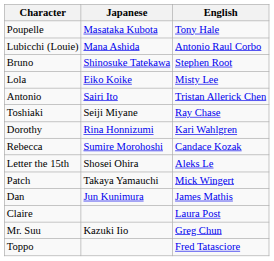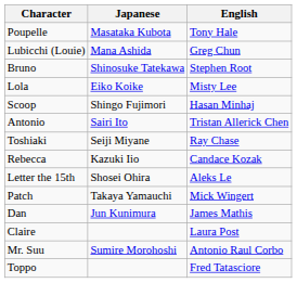 <table class="wikitable">
 <tr>
 <th>Character</th>
 <th>Japanese</th>
 <th>English</th>
 </tr>
 <tr>
 <td>Poupelle</td>
 <td><a href='#'>Masataka Kubota</a></td>
 <td><a href='#'>Tony Hale</a></td>
 </tr>
 <tr>
 <td>Lubicchi (Louie)</td>
 <td><a href='#'>Mana Ashida</a></td>
-<td><a href='#'>Antonio Raul Corbo</a></td>
+<td><a href='#'>Greg Chun</a></td>
 </tr>
 <tr>
 <td>Bruno</td>
 <td><a href='#'>Shinosuke Tatekawa</a></td>
 <td><a href='#'>Stephen Root</a></td>
 </tr>
 <tr>
 <td>Lola</td>
 <td><a href='#'>Eiko Koike</a></td>
 <td><a href='#'>Misty Lee</a></td>
 </tr>
 <tr>
+<td>Scoop</td>
+<td>Shingo Fujimori</td>
+<td><a href='#'>Hasan Minhaj</a></td>
+</tr>
+<tr>
 <td>Antonio</td>
 <td><a href='#'>Sairi Ito</a></td>
 <td><a href='#'>Tristan Allerick Chen</a></td>
 </tr>
 <tr>
 <td>Toshiaki</td>
 <td>Seiji Miyane</td>
 <td><a href='#'>Ray Chase</a></td>
 </tr>
 <tr>
-<td>Dorothy</td>
-<td><a href='#'>Rina Honnizumi</a></td>
-<td><a href='#'>Kari Wahlgren</a></td>
-</tr>
-<tr>
 <td>Rebecca</td>
-<td><a href='#'>Sumire Morohoshi</a></td>
+<td>Kazuki Iio</td>
 <td><a href='#'>Candace Kozak</a></td>
 </tr>
 <tr>
 <td>Letter the 15th</td>
 <td>Shosei Ohira</td>
 <td><a href='#'>Aleks Le</a></td>
 </tr>
 <tr>
 <td>Patch</td>
 <td>Takaya Yamauchi</td>
 <td><a href='#'>Mick Wingert</a></td>
 </tr>
 <tr>
 <td>Dan</td>
 <td><a href='#'>Jun Kunimura</a></td>
 <td><a href='#'>James Mathis</a></td>
 </tr>
 <tr>
 <td>Claire</td>
 <td></td>
 <td><a href='#'>Laura Post</a></td>
 </tr>
 <tr>
 <td>Mr. Suu</td>
-<td>Kazuki Iio</td>
-<td><a href='#'>Greg Chun</a></td>
+<td><a href='#'>Sumire Morohoshi</a></td>
+<td><a href='#'>Antonio Raul Corbo</a></td>
 </tr>
 <tr>
 <td>Toppo</td>
 <td></td>
 <td><a href='#'>Fred Tatasciore</a></td>
 </tr>
 </table>
